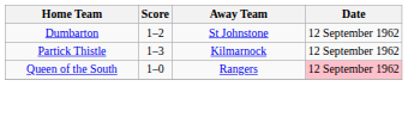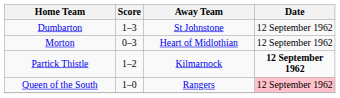 <table class="wikitable" style="text-align:center;">
 <tr>
 <th width=175>Home Team</th>
 <th width=20>Score</th>
 <th width=175>Away Team</th>
 <th width= 125>Date</th>
 </tr>
 <tr>
 <td><a href='#'>Dumbarton</a></td>
-<td>1–2</td>
+<td>1–3</td>
 <td><a href='#'>St Johnstone</a></td>
 <td>12 September 1962</td>
 </tr>
 <tr>
+<td><a href='#'>Morton</a></td>
+<td>0–3</td>
+<td><a href='#'>Heart of Midlothian</a></td>
+<td>12 September 1962</td>
+</tr>
+<tr>
 <td><a href='#'>Partick Thistle</a></td>
-<td>1–3</td>
+<td>1–2</td>
 <td><a href='#'>Kilmarnock</a></td>
-<td>12 September 1962</td>
+<td><strong>12 September 1962</strong></td>
 </tr>
 <tr>
 <td><a href='#'>Queen of the South</a></td>
 <td>1–0</td>
 <td><a href='#'>Rangers</a></td>
 <td style="background: pink;">12 September 1962</td>
 </tr>
 <tr>
 </tr>
 </table>
